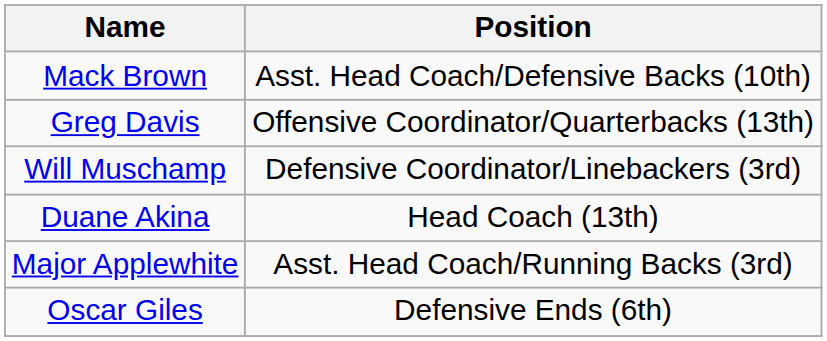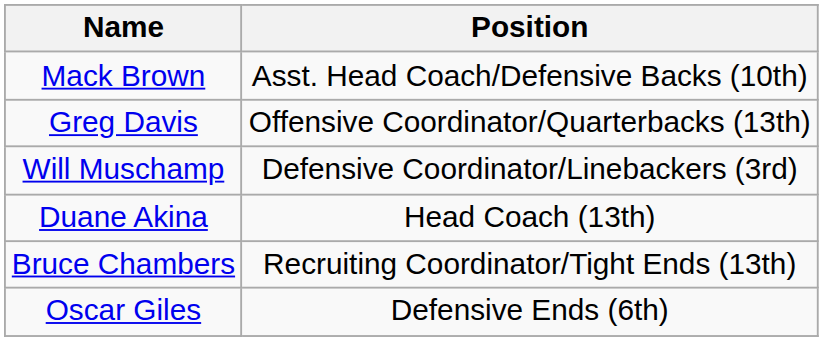 <table class="wikitable">
 <tr>
 <th>Name</th>
 <th>Position</th>
 </tr>
 <tr style="text-align:center;">
 <td><a href='#'>Mack Brown</a></td>
 <td>Asst. Head Coach/Defensive Backs (10th)</td>
 </tr>
 <tr style="text-align:center;">
 <td><a href='#'>Greg Davis</a></td>
 <td>Offensive Coordinator/Quarterbacks (13th)</td>
 </tr>
 <tr style="text-align:center;">
 <td><a href='#'>Will Muschamp</a></td>
 <td>Defensive Coordinator/Linebackers (3rd)</td>
 </tr>
 <tr style="text-align:center;">
 <td><a href='#'>Duane Akina</a></td>
 <td>Head Coach (13th)</td>
 </tr>
 <tr style="text-align:center;">
-<td><a href='#'>Major Applewhite</a></td>
-<td>Asst. Head Coach/Running Backs (3rd)</td>
+<td><a href='#'>Bruce Chambers</a></td>
+<td>Recruiting Coordinator/Tight Ends (13th)</td>
 </tr>
 <tr style="text-align:center;">
 <td><a href='#'>Oscar Giles</a></td>
 <td>Defensive Ends (6th)</td>
 </tr>
 </table>
